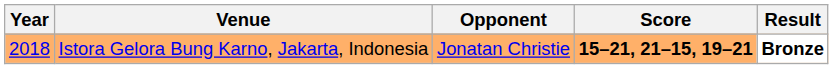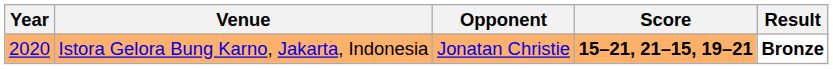 <table class="sortable wikitable" style="font-size: 90%;">
 <tr>
 <th>Year</th>
 <th>Venue</th>
 <th>Opponent</th>
 <th>Score</th>
 <th>Result</th>
 </tr>
 <tr style="background:#FFB069">
-<td align="center"><a href='#'>2018</a></td>
+<td align="center"><a href='#'>2020</a></td>
 <td align="left"><a href='#'>Istora Gelora Bung Karno</a>, <a href='#'>Jakarta</a>, Indonesia</td>
 <td align="left"> <a href='#'>Jonatan Christie</a></td>
 <td align="left"><strong>15–21, 21–15, 19–21</strong></td>
 <td style="text-align:left; background:white"> <strong>Bronze</strong></td>
 </tr>
 </table>
